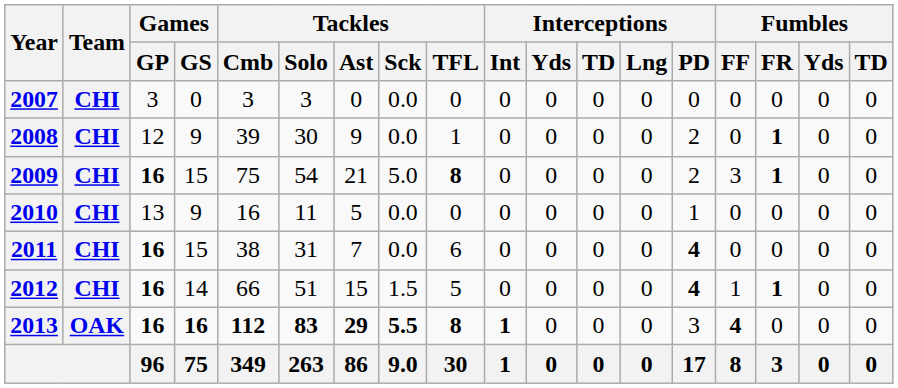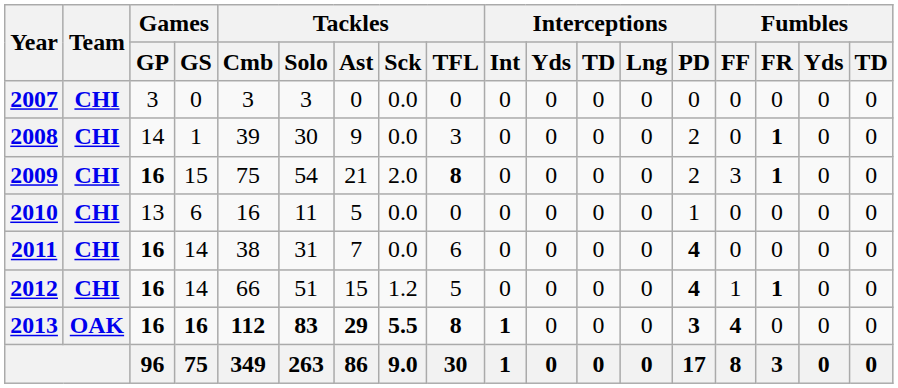 <table class="wikitable" style="text-align:center">
 <tr>
 <th rowspan="2">Year</th>
 <th rowspan="2">Team</th>
 <th colspan="2">Games</th>
 <th colspan="5">Tackles</th>
 <th colspan="5">Interceptions</th>
 <th colspan="4">Fumbles</th>
 </tr>
 <tr>
 <th>GP</th>
 <th>GS</th>
 <th>Cmb</th>
 <th>Solo</th>
 <th>Ast</th>
 <th>Sck</th>
 <th>TFL</th>
 <th>Int</th>
 <th>Yds</th>
 <th>TD</th>
 <th>Lng</th>
 <th>PD</th>
 <th>FF</th>
 <th>FR</th>
 <th>Yds</th>
 <th>TD</th>
 </tr>
 <tr>
 <th><a href='#'>2007</a></th>
 <th><a href='#'>CHI</a></th>
 <td>3</td>
 <td>0</td>
 <td>3</td>
 <td>3</td>
 <td>0</td>
 <td>0.0</td>
 <td>0</td>
 <td>0</td>
 <td>0</td>
 <td>0</td>
 <td>0</td>
 <td>0</td>
 <td>0</td>
 <td>0</td>
 <td>0</td>
 <td>0</td>
 </tr>
 <tr>
 <th><a href='#'>2008</a></th>
 <th><a href='#'>CHI</a></th>
-<td>12</td>
-<td>9</td>
+<td>14</td>
+<td>1</td>
 <td>39</td>
 <td>30</td>
 <td>9</td>
 <td>0.0</td>
-<td>1</td>
+<td>3</td>
 <td>0</td>
 <td>0</td>
 <td>0</td>
 <td>0</td>
 <td>2</td>
 <td>0</td>
 <td><strong>1</strong></td>
 <td>0</td>
 <td>0</td>
 </tr>
 <tr>
 <th><a href='#'>2009</a></th>
 <th><a href='#'>CHI</a></th>
 <td><strong>16</strong></td>
 <td>15</td>
 <td>75</td>
 <td>54</td>
 <td>21</td>
-<td>5.0</td>
+<td>2.0</td>
 <td><strong>8</strong></td>
 <td>0</td>
 <td>0</td>
 <td>0</td>
 <td>0</td>
 <td>2</td>
 <td>3</td>
 <td><strong>1</strong></td>
 <td>0</td>
 <td>0</td>
 </tr>
 <tr>
 <th><a href='#'>2010</a></th>
 <th><a href='#'>CHI</a></th>
 <td>13</td>
-<td>9</td>
+<td>6</td>
 <td>16</td>
 <td>11</td>
 <td>5</td>
 <td>0.0</td>
 <td>0</td>
 <td>0</td>
 <td>0</td>
 <td>0</td>
 <td>0</td>
 <td>1</td>
 <td>0</td>
 <td>0</td>
 <td>0</td>
 <td>0</td>
 </tr>
 <tr>
 <th><a href='#'>2011</a></th>
 <th><a href='#'>CHI</a></th>
 <td><strong>16</strong></td>
-<td>15</td>
+<td>14</td>
 <td>38</td>
 <td>31</td>
 <td>7</td>
 <td>0.0</td>
 <td>6</td>
 <td>0</td>
 <td>0</td>
 <td>0</td>
 <td>0</td>
 <td><strong>4</strong></td>
 <td>0</td>
 <td>0</td>
 <td>0</td>
 <td>0</td>
 </tr>
 <tr>
 <th><a href='#'>2012</a></th>
 <th><a href='#'>CHI</a></th>
 <td><strong>16</strong></td>
 <td>14</td>
 <td>66</td>
 <td>51</td>
 <td>15</td>
-<td>1.5</td>
+<td>1.2</td>
 <td>5</td>
 <td>0</td>
 <td>0</td>
 <td>0</td>
 <td>0</td>
 <td><strong>4</strong></td>
 <td>1</td>
 <td><strong>1</strong></td>
 <td>0</td>
 <td>0</td>
 </tr>
 <tr>
 <th><a href='#'>2013</a></th>
 <th><a href='#'>OAK</a></th>
 <td><strong>16</strong></td>
 <td><strong>16</strong></td>
 <td><strong>112</strong></td>
 <td><strong>83</strong></td>
 <td><strong>29</strong></td>
 <td><strong>5.5</strong></td>
 <td><strong>8</strong></td>
 <td><strong>1</strong></td>
 <td>0</td>
 <td>0</td>
 <td>0</td>
-<td>3</td>
+<td><strong>3</strong></td>
 <td><strong>4</strong></td>
 <td>0</td>
 <td>0</td>
 <td>0</td>
 </tr>
 <tr>
 <th colspan="2"></th>
 <th>96</th>
 <th>75</th>
 <th>349</th>
 <th>263</th>
 <th>86</th>
 <th>9.0</th>
 <th>30</th>
 <th>1</th>
 <th>0</th>
 <th>0</th>
 <th>0</th>
 <th>17</th>
 <th>8</th>
 <th>3</th>
 <th>0</th>
 <th>0</th>
 </tr>
 </table>
